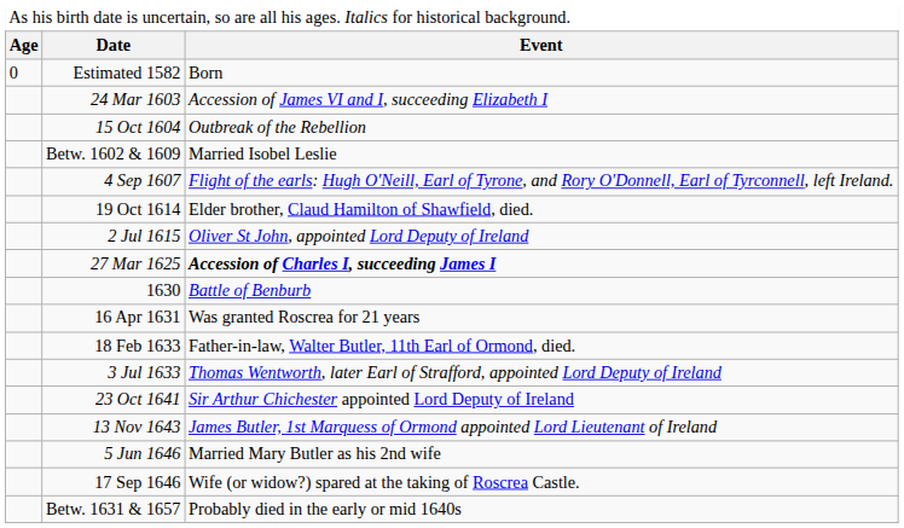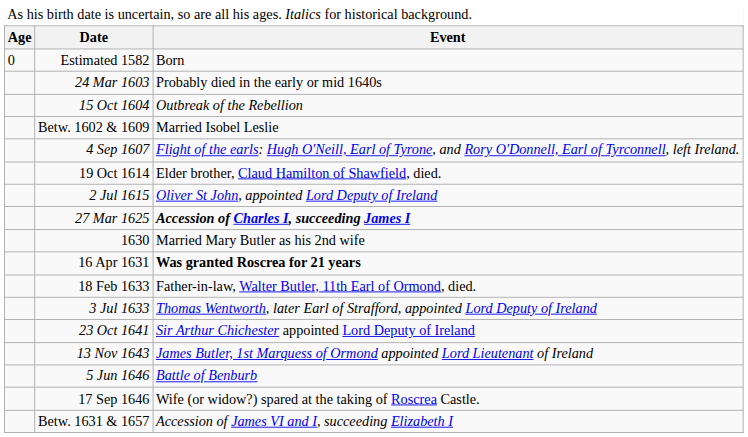 <table class="wikitable mw-collapsible mw-collapsed" style="border: none;">
 <tr>
 <td colspan=3 style="background: white; border: none;">As his birth date is uncertain, so are all his ages. <em>Italics</em> for historical background.</td>
 </tr>
 <tr>
 <th scope="col">Age</th>
 <th scope="col">Date</th>
 <th scope="col">Event</th>
 </tr>
 <tr>
 <td>0</td>
 <td align=right>Estimated 1582</td>
 <td>Born </td>
 </tr>
 <tr>
 <td></td>
 <td align=right><em>24 Mar 1603</em></td>
-<td><em>Accession of <a href='#'>James VI and I</a>, succeeding <a href='#'>Elizabeth I</a></em></td>
+<td>Probably died in the early or mid 1640s</td>
 </tr>
 <tr>
 <td></td>
 <td align=right><em>15 Oct 1604</em></td>
 <td><em>Outbreak of the Rebellion</em></td>
 </tr>
 <tr>
 <td></td>
 <td align=right>Betw. 1602 & 1609</td>
 <td>Married Isobel Leslie</td>
 </tr>
 <tr>
 <td></td>
 <td align=right><em>4 Sep 1607</em></td>
 <td><em><a href='#'>Flight of the earls</a>: <a href='#'>Hugh O'Neill, Earl of Tyrone</a>, and <a href='#'>Rory O'Donnell, Earl of Tyrconnell</a>, left Ireland.</em></td>
 </tr>
 <tr>
 <td></td>
 <td align=right>19 Oct 1614</td>
 <td>Elder brother, <a href='#'>Claud Hamilton of Shawfield</a>, died.</td>
 </tr>
 <tr>
 <td></td>
 <td align=right><em>2 Jul 1615</em></td>
 <td><em><a href='#'>Oliver St John</a>, appointed <a href='#'>Lord Deputy of Ireland</a></em></td>
 </tr>
 <tr>
 <td></td>
 <td align=right><em>27 Mar 1625</em></td>
 <td><strong><em>Accession of <a href='#'>Charles I</a>, succeeding <a href='#'>James I</a></em></strong></td>
 </tr>
 <tr>
 <td></td>
 <td align=right>1630</td>
-<td><em><a href='#'>Battle of Benburb</a></em></td>
+<td>Married Mary Butler as his 2nd wife</td>
 </tr>
 <tr>
 <td></td>
 <td align=right>16 Apr 1631</td>
-<td>Was granted Roscrea for 21 years</td>
+<td><strong>Was granted Roscrea for 21 years</strong></td>
 </tr>
 <tr>
 <td></td>
 <td align=right>18 Feb 1633</td>
 <td>Father-in-law, <a href='#'>Walter Butler, 11th Earl of Ormond</a>, died.</td>
 </tr>
 <tr>
 <td></td>
 <td align=right><em>3 Jul 1633</em></td>
 <td><em><a href='#'>Thomas Wentworth</a>, later Earl of Strafford, appointed <a href='#'>Lord Deputy of Ireland</a></em></td>
 </tr>
 <tr>
 <td></td>
 <td align=right><em>23 Oct 1641</em></td>
 <td><em><a href='#'>Sir Arthur Chichester</a></em> appointed <a href='#'>Lord Deputy of Ireland</a></td>
 </tr>
 <tr>
 <td></td>
 <td align=right><em>13 Nov 1643</em></td>
 <td><em><a href='#'>James Butler, 1st Marquess of Ormond</a> appointed <a href='#'>Lord Lieutenant</a> of Ireland</em></td>
 </tr>
 <tr>
 <td></td>
 <td align=right><em>5 Jun 1646</em></td>
-<td>Married Mary Butler as his 2nd wife</td>
+<td><em><a href='#'>Battle of Benburb</a></em></td>
 </tr>
 <tr>
 <td></td>
 <td align=right>17 Sep 1646</td>
 <td>Wife (or widow?) spared at the taking of <a href='#'>Roscrea</a> Castle.</td>
 </tr>
 <tr>
 <td></td>
 <td align=right>Betw. 1631 & 1657</td>
-<td>Probably died in the early or mid 1640s</td>
+<td><em>Accession of <a href='#'>James VI and I</a>, succeeding <a href='#'>Elizabeth I</a></em></td>
 </tr>
 </table>
